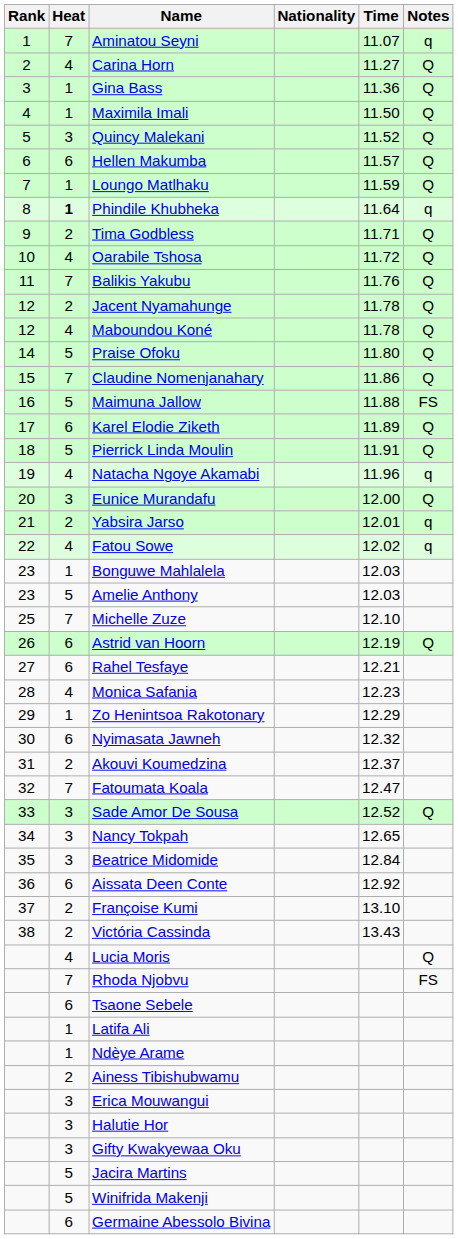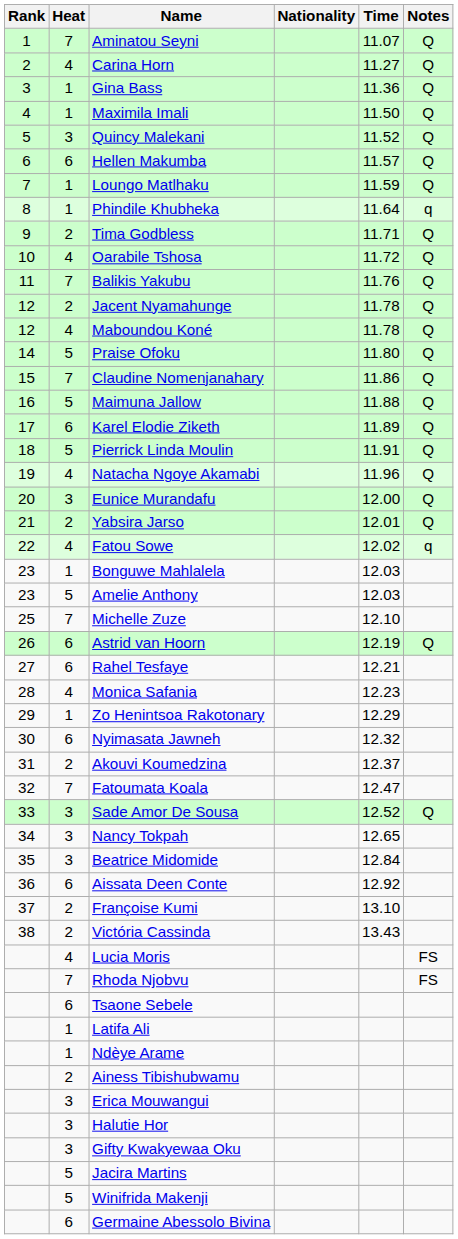 <table class="wikitable sortable" style="text-align:center">
 <tr>
 <th>Rank</th>
 <th>Heat</th>
 <th>Name</th>
 <th>Nationality</th>
 <th>Time</th>
 <th>Notes</th>
 </tr>
 <tr bgcolor=ccffcc>
 <td>1</td>
 <td>7</td>
 <td align=left><a href='#'>Aminatou Seyni</a></td>
 <td align=left></td>
 <td>11.07</td>
-<td>q</td>
+<td>Q</td>
 </tr>
 <tr bgcolor=ccffcc>
 <td>2</td>
 <td>4</td>
 <td align=left><a href='#'>Carina Horn</a></td>
 <td align=left></td>
 <td>11.27</td>
 <td>Q</td>
 </tr>
 <tr bgcolor=ccffcc>
 <td>3</td>
 <td>1</td>
 <td align=left><a href='#'>Gina Bass</a></td>
 <td align=left></td>
 <td>11.36</td>
 <td>Q</td>
 </tr>
 <tr bgcolor=ccffcc>
 <td>4</td>
 <td>1</td>
 <td align=left><a href='#'>Maximila Imali</a></td>
 <td align=left></td>
 <td>11.50</td>
 <td>Q</td>
 </tr>
 <tr bgcolor=ccffcc>
 <td>5</td>
 <td>3</td>
 <td align=left><a href='#'>Quincy Malekani</a></td>
 <td align=left></td>
 <td>11.52</td>
 <td>Q</td>
 </tr>
 <tr bgcolor=ccffcc>
 <td>6</td>
 <td>6</td>
 <td align=left><a href='#'>Hellen Makumba</a></td>
 <td align=left></td>
 <td>11.57</td>
 <td>Q</td>
 </tr>
 <tr bgcolor=ccffcc>
 <td>7</td>
 <td>1</td>
 <td align=left><a href='#'>Loungo Matlhaku</a></td>
 <td align=left></td>
 <td>11.59</td>
 <td>Q</td>
 </tr>
 <tr bgcolor=ddffdd>
 <td>8</td>
-<td><strong>1</strong></td>
+<td>1</td>
 <td align=left><a href='#'>Phindile Khubheka</a></td>
 <td align=left></td>
 <td>11.64</td>
 <td>q</td>
 </tr>
 <tr bgcolor=ccffcc>
 <td>9</td>
 <td>2</td>
 <td align=left><a href='#'>Tima Godbless</a></td>
 <td align=left></td>
 <td>11.71</td>
 <td>Q</td>
 </tr>
 <tr bgcolor=ccffcc>
 <td>10</td>
 <td>4</td>
 <td align=left><a href='#'>Oarabile Tshosa</a></td>
 <td align=left></td>
 <td>11.72</td>
 <td>Q</td>
 </tr>
 <tr bgcolor=ccffcc>
 <td>11</td>
 <td>7</td>
 <td align=left><a href='#'>Balikis Yakubu</a></td>
 <td align=left></td>
 <td>11.76</td>
 <td>Q</td>
 </tr>
 <tr bgcolor=ccffcc>
 <td>12</td>
 <td>2</td>
 <td align=left><a href='#'>Jacent Nyamahunge</a></td>
 <td align=left></td>
 <td>11.78</td>
 <td>Q</td>
 </tr>
 <tr bgcolor=ccffcc>
 <td>12</td>
 <td>4</td>
 <td align=left><a href='#'>Maboundou Koné</a></td>
 <td align=left></td>
 <td>11.78</td>
 <td>Q</td>
 </tr>
 <tr bgcolor=ccffcc>
 <td>14</td>
 <td>5</td>
 <td align=left><a href='#'>Praise Ofoku</a></td>
 <td align=left></td>
 <td>11.80</td>
 <td>Q</td>
 </tr>
 <tr bgcolor=ccffcc>
 <td>15</td>
 <td>7</td>
 <td align=left><a href='#'>Claudine Nomenjanahary</a></td>
 <td align=left></td>
 <td>11.86</td>
 <td>Q</td>
 </tr>
 <tr bgcolor=ccffcc>
 <td>16</td>
 <td>5</td>
 <td align=left><a href='#'>Maimuna Jallow</a></td>
 <td align=left></td>
 <td>11.88</td>
-<td>FS</td>
+<td>Q</td>
 </tr>
 <tr bgcolor=ccffcc>
 <td>17</td>
 <td>6</td>
 <td align=left><a href='#'>Karel Elodie Ziketh</a></td>
 <td align=left></td>
 <td>11.89</td>
 <td>Q</td>
 </tr>
 <tr bgcolor=ccffcc>
 <td>18</td>
 <td>5</td>
 <td align=left><a href='#'>Pierrick Linda Moulin</a></td>
 <td align=left></td>
 <td>11.91</td>
 <td>Q</td>
 </tr>
 <tr bgcolor=ddffdd>
 <td>19</td>
 <td>4</td>
 <td align=left><a href='#'>Natacha Ngoye Akamabi</a></td>
 <td align=left></td>
 <td>11.96</td>
-<td>q</td>
+<td>Q</td>
 </tr>
 <tr bgcolor=ccffcc>
 <td>20</td>
 <td>3</td>
 <td align=left><a href='#'>Eunice Murandafu</a></td>
 <td align=left></td>
 <td>12.00</td>
 <td>Q</td>
 </tr>
 <tr bgcolor=ccffcc>
 <td>21</td>
 <td>2</td>
 <td align=left><a href='#'>Yabsira Jarso</a></td>
 <td align=left></td>
 <td>12.01</td>
-<td>q</td>
+<td>Q</td>
 </tr>
 <tr bgcolor=ddffdd>
 <td>22</td>
 <td>4</td>
 <td align=left><a href='#'>Fatou Sowe</a></td>
 <td align=left></td>
 <td>12.02</td>
 <td>q</td>
 </tr>
 <tr>
 <td>23</td>
 <td>1</td>
 <td align=left><a href='#'>Bonguwe Mahlalela</a></td>
 <td align=left></td>
 <td>12.03</td>
 <td></td>
 </tr>
 <tr>
 <td>23</td>
 <td>5</td>
 <td align=left><a href='#'>Amelie Anthony</a></td>
 <td align=left></td>
 <td>12.03</td>
 <td></td>
 </tr>
 <tr>
 <td>25</td>
 <td>7</td>
 <td align=left><a href='#'>Michelle Zuze</a></td>
 <td align=left></td>
 <td>12.10</td>
 <td></td>
 </tr>
 <tr bgcolor=ccffcc>
 <td>26</td>
 <td>6</td>
 <td align=left><a href='#'>Astrid van Hoorn</a></td>
 <td align=left></td>
 <td>12.19</td>
 <td>Q</td>
 </tr>
 <tr>
 <td>27</td>
 <td>6</td>
 <td align=left><a href='#'>Rahel Tesfaye</a></td>
 <td align=left></td>
 <td>12.21</td>
 <td></td>
 </tr>
 <tr>
 <td>28</td>
 <td>4</td>
 <td align=left><a href='#'>Monica Safania</a></td>
 <td align=left></td>
 <td>12.23</td>
 <td></td>
 </tr>
 <tr>
 <td>29</td>
 <td>1</td>
 <td align=left><a href='#'>Zo Henintsoa Rakotonary</a></td>
 <td align=left></td>
 <td>12.29</td>
 <td></td>
 </tr>
 <tr>
 <td>30</td>
 <td>6</td>
 <td align=left><a href='#'>Nyimasata Jawneh</a></td>
 <td align=left></td>
 <td>12.32</td>
 <td></td>
 </tr>
 <tr>
 <td>31</td>
 <td>2</td>
 <td align=left><a href='#'>Akouvi Koumedzina</a></td>
 <td align=left></td>
 <td>12.37</td>
 <td></td>
 </tr>
 <tr>
 <td>32</td>
 <td>7</td>
 <td align=left><a href='#'>Fatoumata Koala</a></td>
 <td align=left></td>
 <td>12.47</td>
 <td></td>
 </tr>
 <tr bgcolor=ccffcc>
 <td>33</td>
 <td>3</td>
 <td align=left><a href='#'>Sade Amor De Sousa</a></td>
 <td align=left></td>
 <td>12.52</td>
 <td>Q</td>
 </tr>
 <tr>
 <td>34</td>
 <td>3</td>
 <td align=left><a href='#'>Nancy Tokpah</a></td>
 <td align=left></td>
 <td>12.65</td>
 <td></td>
 </tr>
 <tr>
 <td>35</td>
 <td>3</td>
 <td align=left><a href='#'>Beatrice Midomide</a></td>
 <td align=left></td>
 <td>12.84</td>
 <td></td>
 </tr>
 <tr>
 <td>36</td>
 <td>6</td>
 <td align=left><a href='#'>Aissata Deen Conte</a></td>
 <td align=left></td>
 <td>12.92</td>
 <td></td>
 </tr>
 <tr>
 <td>37</td>
 <td>2</td>
 <td align=left><a href='#'>Françoise Kumi</a></td>
 <td align=left></td>
 <td>13.10</td>
 <td></td>
 </tr>
 <tr>
 <td>38</td>
 <td>2</td>
 <td align=left><a href='#'>Victória Cassinda</a></td>
 <td align=left></td>
 <td>13.43</td>
 <td></td>
 </tr>
 <tr>
 <td></td>
 <td>4</td>
 <td align=left><a href='#'>Lucia Moris</a></td>
 <td align=left></td>
 <td></td>
-<td>Q</td>
+<td>FS</td>
 </tr>
 <tr>
 <td></td>
 <td>7</td>
 <td align=left><a href='#'>Rhoda Njobvu</a></td>
 <td align=left></td>
 <td></td>
 <td>FS</td>
 </tr>
 <tr>
 <td></td>
 <td>6</td>
 <td align=left><a href='#'>Tsaone Sebele</a></td>
 <td align=left></td>
 <td></td>
 <td></td>
 </tr>
 <tr>
 <td></td>
 <td>1</td>
 <td align=left><a href='#'>Latifa Ali</a></td>
 <td align=left></td>
 <td></td>
 <td></td>
 </tr>
 <tr>
 <td></td>
 <td>1</td>
 <td align=left><a href='#'>Ndèye Arame</a></td>
 <td align=left></td>
 <td></td>
 <td></td>
 </tr>
 <tr>
 <td></td>
 <td>2</td>
 <td align=left><a href='#'>Ainess Tibishubwamu</a></td>
 <td align=left></td>
 <td></td>
 <td></td>
 </tr>
 <tr>
 <td></td>
 <td>3</td>
 <td align=left><a href='#'>Erica Mouwangui</a></td>
 <td align=left></td>
 <td></td>
 <td></td>
 </tr>
 <tr>
 <td></td>
 <td>3</td>
 <td align=left><a href='#'>Halutie Hor</a></td>
 <td align=left></td>
 <td></td>
 <td></td>
 </tr>
 <tr>
 <td></td>
 <td>3</td>
 <td align=left><a href='#'>Gifty Kwakyewaa Oku</a></td>
 <td align=left></td>
 <td></td>
 <td></td>
 </tr>
 <tr>
 <td></td>
 <td>5</td>
 <td align=left><a href='#'>Jacira Martins</a></td>
 <td align=left></td>
 <td></td>
 <td></td>
 </tr>
 <tr>
 <td></td>
 <td>5</td>
 <td align=left><a href='#'>Winifrida Makenji</a></td>
 <td align=left></td>
 <td></td>
 <td></td>
 </tr>
 <tr>
 <td></td>
 <td>6</td>
 <td align=left><a href='#'>Germaine Abessolo Bivina</a></td>
 <td align=left></td>
 <td></td>
 <td></td>
 </tr>
 </table>
